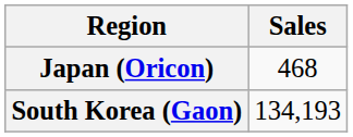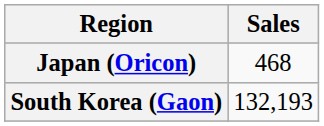 <table class="wikitable plainrowheaders sortable" style="text-align:center">
 <tr>
 <th scope="col">Region</th>
 <th scope="col">Sales</th>
 </tr>
 <tr>
 <th scope="row">Japan (<a href='#'>Oricon</a>)</th>
 <td>468</td>
 </tr>
 <tr>
 <th scope="row">South Korea (<a href='#'>Gaon</a>)</th>
-<td>134,193</td>
+<td>132,193</td>
 </tr>
 </table>
